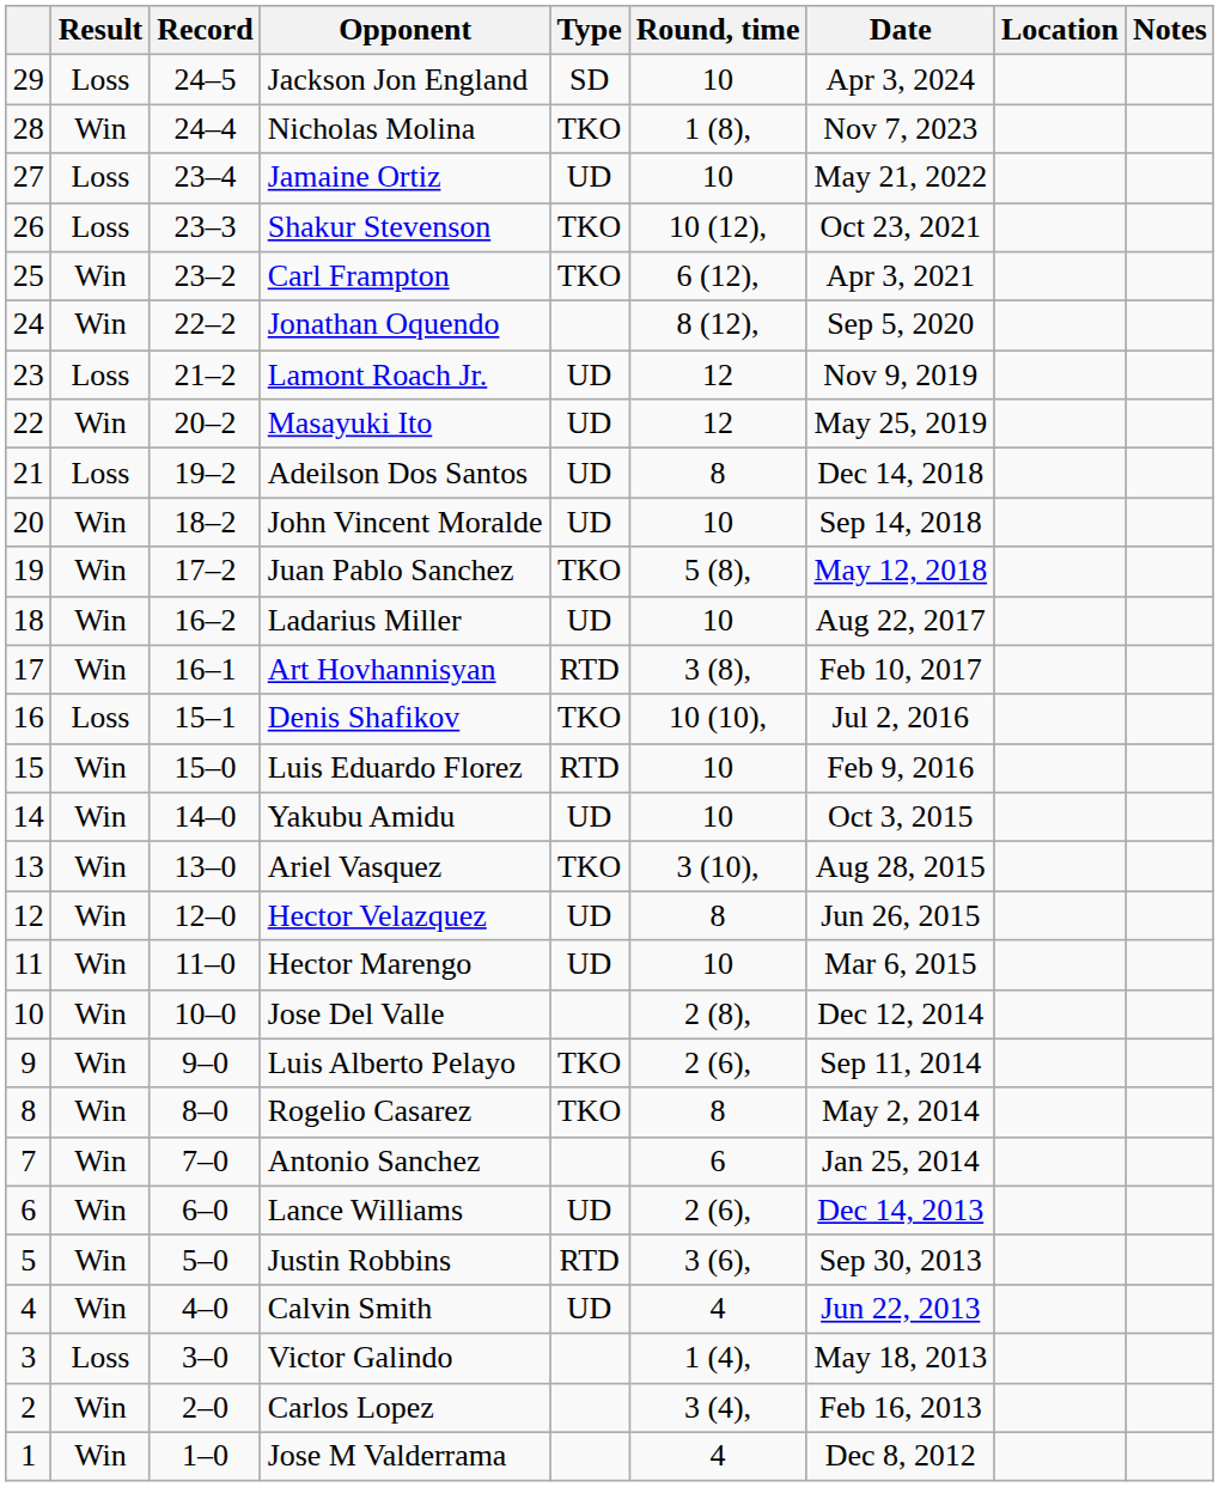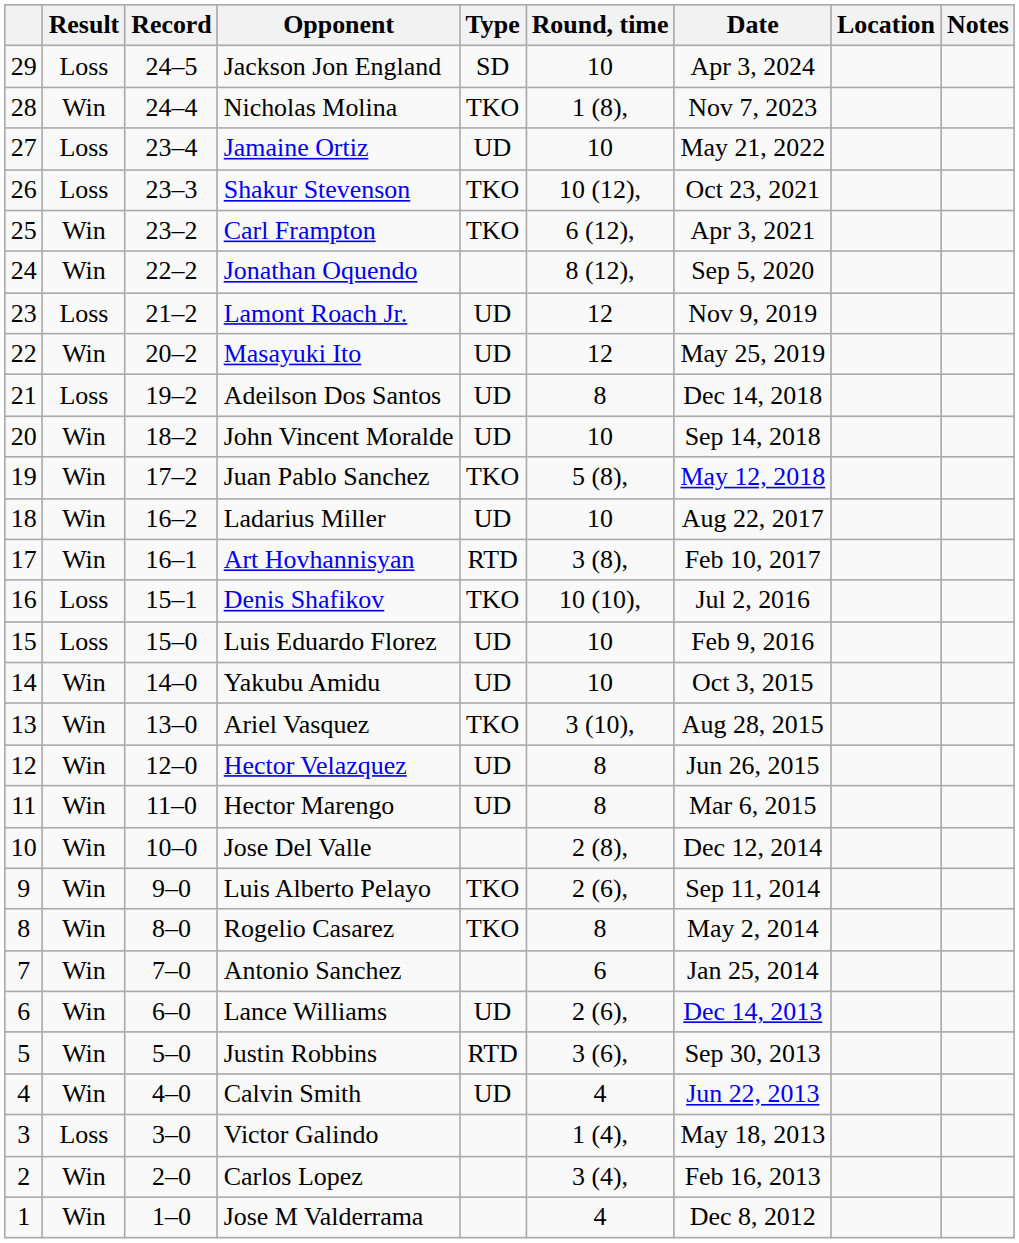 <table class="wikitable" style="text-align:center">
 <tr>
 <th></th>
 <th>Result</th>
 <th>Record</th>
 <th>Opponent</th>
 <th>Type</th>
 <th>Round, time</th>
 <th>Date</th>
 <th>Location</th>
 <th>Notes</th>
 </tr>
 <tr>
 <td>29</td>
 <td>Loss</td>
 <td>24–5</td>
 <td align=left>Jackson Jon England</td>
 <td>SD</td>
 <td>10</td>
 <td>Apr 3, 2024</td>
 <td align=left></td>
 <td align=left></td>
 </tr>
 <tr>
 <td>28</td>
 <td>Win</td>
 <td>24–4</td>
 <td align=left>Nicholas Molina</td>
 <td>TKO</td>
 <td>1 (8), </td>
 <td>Nov 7, 2023</td>
 <td align=left></td>
 <td align=left></td>
 </tr>
 <tr>
 <td>27</td>
 <td>Loss</td>
 <td>23–4</td>
 <td align=left><a href='#'>Jamaine Ortiz</a></td>
 <td>UD</td>
 <td>10</td>
 <td>May 21, 2022</td>
 <td align=left></td>
 <td align=left></td>
 </tr>
 <tr>
 <td>26</td>
 <td>Loss</td>
 <td>23–3</td>
 <td align=left><a href='#'>Shakur Stevenson</a></td>
 <td>TKO</td>
 <td>10 (12), </td>
 <td>Oct 23, 2021</td>
 <td align=left></td>
 <td align=left></td>
 </tr>
 <tr>
 <td>25</td>
 <td>Win</td>
 <td>23–2</td>
 <td align=left><a href='#'>Carl Frampton</a></td>
 <td>TKO</td>
 <td>6 (12), </td>
 <td>Apr 3, 2021</td>
 <td align=left></td>
 <td align=left></td>
 </tr>
 <tr>
 <td>24</td>
 <td>Win</td>
 <td>22–2</td>
 <td align=left><a href='#'>Jonathan Oquendo</a></td>
 <td></td>
 <td>8 (12), </td>
 <td>Sep 5, 2020</td>
 <td align=left></td>
 <td align=left></td>
 </tr>
 <tr>
 <td>23</td>
 <td>Loss</td>
 <td>21–2</td>
 <td align=left><a href='#'>Lamont Roach Jr.</a></td>
 <td>UD</td>
 <td>12</td>
 <td>Nov 9, 2019</td>
 <td align=left></td>
 <td align=left></td>
 </tr>
 <tr>
 <td>22</td>
 <td>Win</td>
 <td>20–2</td>
 <td align=left><a href='#'>Masayuki Ito</a></td>
 <td>UD</td>
 <td>12</td>
 <td>May 25, 2019</td>
 <td align=left></td>
 <td align=left></td>
 </tr>
 <tr>
 <td>21</td>
 <td>Loss</td>
 <td>19–2</td>
 <td align=left>Adeilson Dos Santos</td>
 <td>UD</td>
 <td>8</td>
 <td>Dec 14, 2018</td>
 <td align=left></td>
 <td align=left></td>
 </tr>
 <tr>
 <td>20</td>
 <td>Win</td>
 <td>18–2</td>
 <td align=left>John Vincent Moralde</td>
 <td>UD</td>
 <td>10</td>
 <td>Sep 14, 2018</td>
 <td align=left></td>
 <td align=left></td>
 </tr>
 <tr>
 <td>19</td>
 <td>Win</td>
 <td>17–2</td>
 <td align=left>Juan Pablo Sanchez</td>
 <td>TKO</td>
 <td>5 (8), </td>
 <td><a href='#'>May 12, 2018</a></td>
 <td align=left></td>
 <td align=left></td>
 </tr>
 <tr>
 <td>18</td>
 <td>Win</td>
 <td>16–2</td>
 <td align=left>Ladarius Miller</td>
 <td>UD</td>
 <td>10</td>
 <td>Aug 22, 2017</td>
 <td align=left></td>
 <td align=left></td>
 </tr>
 <tr>
 <td>17</td>
 <td>Win</td>
 <td>16–1</td>
 <td align=left><a href='#'>Art Hovhannisyan</a></td>
 <td>RTD</td>
 <td>3 (8), </td>
 <td>Feb 10, 2017</td>
 <td align=left></td>
 <td align=left></td>
 </tr>
 <tr>
 <td>16</td>
 <td>Loss</td>
 <td>15–1</td>
 <td align=left><a href='#'>Denis Shafikov</a></td>
 <td>TKO</td>
 <td>10 (10), </td>
 <td>Jul 2, 2016</td>
 <td align=left></td>
 <td align=left></td>
 </tr>
 <tr>
 <td>15</td>
-<td>Win</td>
+<td>Loss</td>
 <td>15–0</td>
 <td align=left>Luis Eduardo Florez</td>
-<td>RTD</td>
+<td>UD</td>
 <td>10</td>
 <td>Feb 9, 2016</td>
 <td align=left></td>
 <td align=left></td>
 </tr>
 <tr>
 <td>14</td>
 <td>Win</td>
 <td>14–0</td>
 <td align=left>Yakubu Amidu</td>
 <td>UD</td>
 <td>10</td>
 <td>Oct 3, 2015</td>
 <td align=left></td>
 <td align=left></td>
 </tr>
 <tr>
 <td>13</td>
 <td>Win</td>
 <td>13–0</td>
 <td align=left>Ariel Vasquez</td>
 <td>TKO</td>
 <td>3 (10), </td>
 <td>Aug 28, 2015</td>
 <td align=left></td>
 <td align=left></td>
 </tr>
 <tr>
 <td>12</td>
 <td>Win</td>
 <td>12–0</td>
 <td align=left><a href='#'>Hector Velazquez</a></td>
 <td>UD</td>
 <td>8</td>
 <td>Jun 26, 2015</td>
 <td align=left></td>
 <td align=left></td>
 </tr>
 <tr>
 <td>11</td>
 <td>Win</td>
 <td>11–0</td>
 <td align=left>Hector Marengo</td>
 <td>UD</td>
-<td>10</td>
+<td>8</td>
 <td>Mar 6, 2015</td>
 <td align=left></td>
 <td align=left></td>
 </tr>
 <tr>
 <td>10</td>
 <td>Win</td>
 <td>10–0</td>
 <td align=left>Jose Del Valle</td>
 <td></td>
 <td>2 (8), </td>
 <td>Dec 12, 2014</td>
 <td align=left></td>
 <td align=left></td>
 </tr>
 <tr>
 <td>9</td>
 <td>Win</td>
 <td>9–0</td>
 <td align=left>Luis Alberto Pelayo</td>
 <td>TKO</td>
 <td>2 (6), </td>
 <td>Sep 11, 2014</td>
 <td align=left></td>
 <td align=left></td>
 </tr>
 <tr>
 <td>8</td>
 <td>Win</td>
 <td>8–0</td>
 <td align=left>Rogelio Casarez</td>
 <td>TKO</td>
 <td>8</td>
 <td>May 2, 2014</td>
 <td align=left></td>
 <td align=left></td>
 </tr>
 <tr>
 <td>7</td>
 <td>Win</td>
 <td>7–0</td>
 <td align=left>Antonio Sanchez</td>
 <td></td>
 <td>6</td>
 <td>Jan 25, 2014</td>
 <td align=left></td>
 <td align=left></td>
 </tr>
 <tr>
 <td>6</td>
 <td>Win</td>
 <td>6–0</td>
 <td align=left>Lance Williams</td>
 <td>UD</td>
 <td>2 (6), </td>
 <td><a href='#'>Dec 14, 2013</a></td>
 <td align=left></td>
 <td align=left></td>
 </tr>
 <tr>
 <td>5</td>
 <td>Win</td>
 <td>5–0</td>
 <td align=left>Justin Robbins</td>
 <td>RTD</td>
 <td>3 (6), </td>
 <td>Sep 30, 2013</td>
 <td align=left></td>
 <td align=left></td>
 </tr>
 <tr>
 <td>4</td>
 <td>Win</td>
 <td>4–0</td>
 <td align=left>Calvin Smith</td>
 <td>UD</td>
 <td>4</td>
 <td><a href='#'>Jun 22, 2013</a></td>
 <td align=left></td>
 <td align=left></td>
 </tr>
 <tr>
 <td>3</td>
 <td>Loss</td>
 <td>3–0</td>
 <td align=left>Victor Galindo</td>
 <td></td>
 <td>1 (4), </td>
 <td>May 18, 2013</td>
 <td align=left></td>
 <td align=left></td>
 </tr>
 <tr>
 <td>2</td>
 <td>Win</td>
 <td>2–0</td>
 <td align=left>Carlos Lopez</td>
 <td></td>
 <td>3 (4), </td>
 <td>Feb 16, 2013</td>
 <td align=left></td>
 <td align=left></td>
 </tr>
 <tr>
 <td>1</td>
 <td>Win</td>
 <td>1–0</td>
 <td align=left>Jose M Valderrama</td>
 <td></td>
 <td>4</td>
 <td>Dec 8, 2012</td>
 <td align=left></td>
 <td align=left></td>
 </tr>
 </table>
